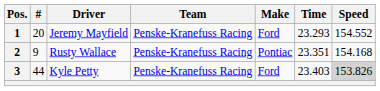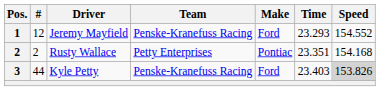 <table class="wikitable" style="font-size:95%">
 <tr>
 <th>Pos.</th>
 <th>#</th>
 <th>Driver</th>
 <th>Team</th>
 <th>Make</th>
 <th>Time</th>
 <th>Speed</th>
 </tr>
 <tr>
 <th>1</th>
-<td>20</td>
+<td>12</td>
 <td><a href='#'>Jeremy Mayfield</a></td>
 <td><a href='#'>Penske-Kranefuss Racing</a></td>
 <td><a href='#'>Ford</a></td>
 <td>23.293</td>
 <td>154.552</td>
 </tr>
 <tr>
 <th>2</th>
-<td>9</td>
+<td>2</td>
 <td><a href='#'>Rusty Wallace</a></td>
-<td><a href='#'>Penske-Kranefuss Racing</a></td>
+<td><a href='#'>Petty Enterprises</a></td>
 <td><a href='#'>Pontiac</a></td>
 <td>23.351</td>
 <td>154.168</td>
 </tr>
 <tr>
 <th>3</th>
 <td>44</td>
 <td><a href='#'>Kyle Petty</a></td>
 <td><a href='#'>Penske-Kranefuss Racing</a></td>
 <td><a href='#'>Ford</a></td>
 <td>23.403</td>
 <td style="background: lightgrey;">153.826</td>
 </tr>
 <tr>
 <th colspan="7"></th>
 </tr>
 </table>
